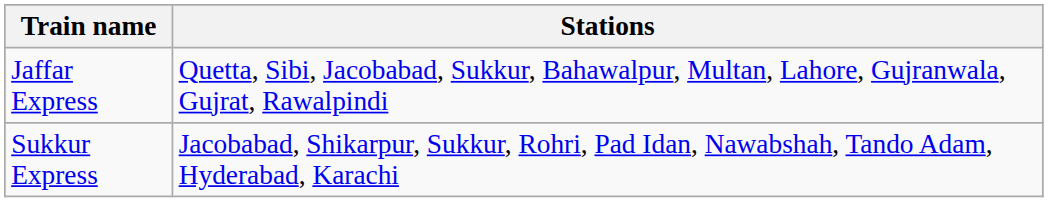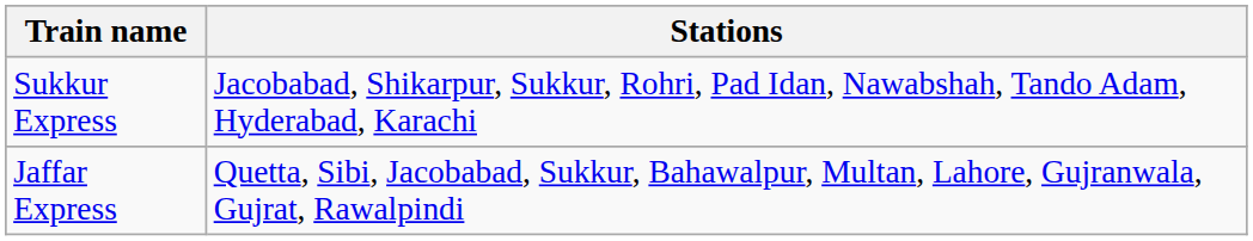 <table class="wikitable" style="text-align:left">
 <tr>
 <th>Train name</th>
 <th>Stations</th>
 </tr>
 <tr>
+<td><a href='#'>Sukkur Express</a></td>
+<td><a href='#'>Jacobabad</a>, <a href='#'>Shikarpur</a>, <a href='#'>Sukkur</a>, <a href='#'>Rohri</a>, <a href='#'>Pad Idan</a>, <a href='#'>Nawabshah</a>, <a href='#'>Tando Adam</a>, <a href='#'>Hyderabad</a>, <a href='#'>Karachi</a></td>
+</tr>
+<tr>
 <td><a href='#'>Jaffar Express</a></td>
 <td><a href='#'>Quetta</a>, <a href='#'>Sibi</a>, <a href='#'>Jacobabad</a>, <a href='#'>Sukkur</a>, <a href='#'>Bahawalpur</a>, <a href='#'>Multan</a>, <a href='#'>Lahore</a>, <a href='#'>Gujranwala</a>, <a href='#'>Gujrat</a>, <a href='#'>Rawalpindi</a></td>
 </tr>
-<tr>
-<td><a href='#'>Sukkur Express</a></td>
-<td><a href='#'>Jacobabad</a>, <a href='#'>Shikarpur</a>, <a href='#'>Sukkur</a>, <a href='#'>Rohri</a>, <a href='#'>Pad Idan</a>, <a href='#'>Nawabshah</a>, <a href='#'>Tando Adam</a>, <a href='#'>Hyderabad</a>, <a href='#'>Karachi</a></td>
-</tr>
 </table>
